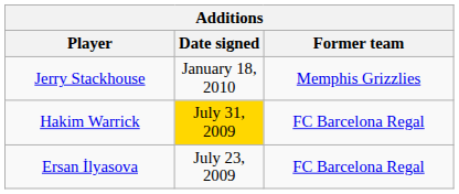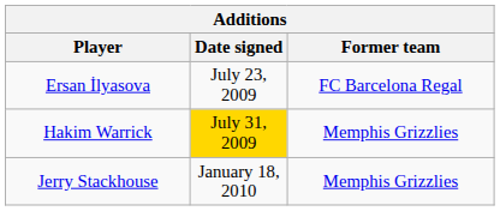 <table class="wikitable" style="text-align:center">
 <tr>
 <th colspan=3>Additions</th>
 </tr>
 <tr>
 <th style="width:160px">Player</th>
 <th style="width:80px">Date signed</th>
 <th style="width:180px">Former team</th>
 </tr>
 <tr>
+<td><a href='#'>Ersan İlyasova</a></td>
+<td>July 23, 2009</td>
+<td><a href='#'>FC Barcelona Regal</a></td>
+</tr>
+<tr>
+<td><a href='#'>Hakim Warrick</a></td>
+<td style="background: gold;">July 31, 2009</td>
+<td><a href='#'>Memphis Grizzlies</a></td>
+</tr>
+<tr>
 <td><a href='#'>Jerry Stackhouse</a></td>
 <td>January 18, 2010</td>
 <td><a href='#'>Memphis Grizzlies</a></td>
 </tr>
-<tr>
-<td><a href='#'>Hakim Warrick</a></td>
-<td style="background: gold;">July 31, 2009</td>
-<td><a href='#'>FC Barcelona Regal</a></td>
-</tr>
-<tr>
-<td><a href='#'>Ersan İlyasova</a></td>
-<td>July 23, 2009</td>
-<td><a href='#'>FC Barcelona Regal</a></td>
-</tr>
 </table>
